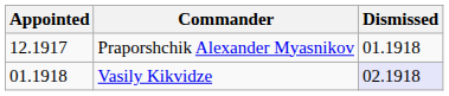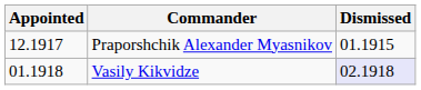 <table class="wikitable">
 <tr>
 <th>Appointed</th>
 <th>Commander</th>
 <th>Dismissed</th>
 </tr>
 <tr>
 <td>12.1917</td>
 <td>Praporshchik <a href='#'>Alexander Myasnikov</a></td>
-<td>01.1918</td>
+<td>01.1915</td>
 </tr>
 <tr>
 <td>01.1918</td>
 <td><a href='#'>Vasily Kikvidze</a></td>
 <td style="background: lavender;">02.1918</td>
 </tr>
 </table>
